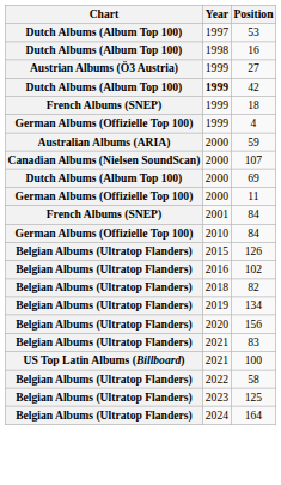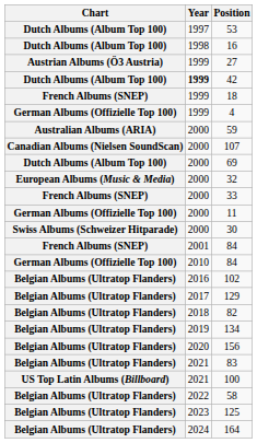 <table class="wikitable plainrowheaders" style="text-align:center">
 <tr>
 <th scope="col">Chart</th>
 <th scope="col">Year</th>
 <th scope="col">Position</th>
 </tr>
 <tr>
 <th scope="row">Dutch Albums (Album Top 100)</th>
 <td>1997</td>
 <td>53</td>
 </tr>
 <tr>
 <th scope="row">Dutch Albums (Album Top 100)</th>
 <td>1998</td>
 <td>16</td>
 </tr>
 <tr>
 <th scope="row">Austrian Albums (Ö3 Austria)</th>
 <td>1999</td>
 <td>27</td>
 </tr>
 <tr>
 <th scope="row">Dutch Albums (Album Top 100)</th>
 <td><strong>1999</strong></td>
 <td>42</td>
 </tr>
 <tr>
 <th scope="row">French Albums (SNEP)</th>
 <td>1999</td>
 <td>18</td>
 </tr>
 <tr>
 <th scope="row">German Albums (Offizielle Top 100)</th>
 <td>1999</td>
 <td>4</td>
 </tr>
 <tr>
 <th scope="row">Australian Albums (ARIA)</th>
 <td>2000</td>
 <td>59</td>
 </tr>
 <tr>
 <th scope="row">Canadian Albums (Nielsen SoundScan)</th>
 <td>2000</td>
 <td>107</td>
 </tr>
 <tr>
 <th scope="row">Dutch Albums (Album Top 100)</th>
 <td>2000</td>
 <td>69</td>
 </tr>
 <tr>
+<th scope="row">European Albums (<em>Music & Media</em>)</th>
+<td>2000</td>
+<td>32</td>
+</tr>
+<tr>
+<th scope="row">French Albums (SNEP)</th>
+<td>2000</td>
+<td>33</td>
+</tr>
+<tr>
 <th scope="row">German Albums (Offizielle Top 100)</th>
 <td>2000</td>
 <td>11</td>
+</tr>
+<tr>
+<th scope="row">Swiss Albums (Schweizer Hitparade)</th>
+<td>2000</td>
+<td>30</td>
 </tr>
 <tr>
 <th scope="row">French Albums (SNEP)</th>
 <td>2001</td>
 <td>84</td>
 </tr>
 <tr>
 <th scope="row">German Albums (Offizielle Top 100)</th>
 <td>2010</td>
 <td>84</td>
 </tr>
 <tr>
 <th scope="row">Belgian Albums (Ultratop Flanders)</th>
-<td>2015</td>
-<td>126</td>
+<td>2016</td>
+<td>102</td>
 </tr>
 <tr>
 <th scope="row">Belgian Albums (Ultratop Flanders)</th>
-<td>2016</td>
-<td>102</td>
+<td>2017</td>
+<td>129</td>
 </tr>
 <tr>
 <th scope="row">Belgian Albums (Ultratop Flanders)</th>
 <td>2018</td>
 <td>82</td>
 </tr>
 <tr>
 <th scope="row">Belgian Albums (Ultratop Flanders)</th>
 <td>2019</td>
 <td>134</td>
 </tr>
 <tr>
 <th scope="row">Belgian Albums (Ultratop Flanders)</th>
 <td>2020</td>
 <td>156</td>
 </tr>
 <tr>
 <th scope="row">Belgian Albums (Ultratop Flanders)</th>
 <td>2021</td>
 <td>83</td>
 </tr>
 <tr>
 <th scope="row">US Top Latin Albums (<em>Billboard</em>)</th>
 <td>2021</td>
 <td>100</td>
 </tr>
 <tr>
 <th scope="row">Belgian Albums (Ultratop Flanders)</th>
 <td>2022</td>
 <td>58</td>
 </tr>
 <tr>
 <th scope="row">Belgian Albums (Ultratop Flanders)</th>
 <td>2023</td>
 <td>125</td>
 </tr>
 <tr>
 <th scope="row">Belgian Albums (Ultratop Flanders)</th>
 <td>2024</td>
 <td>164</td>
 </tr>
 </table>
